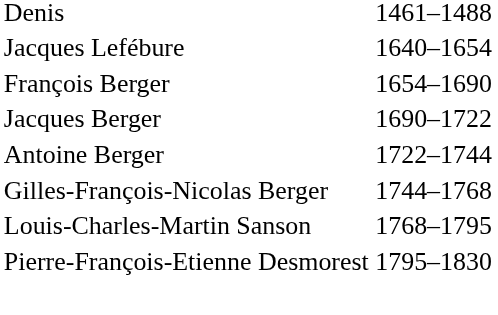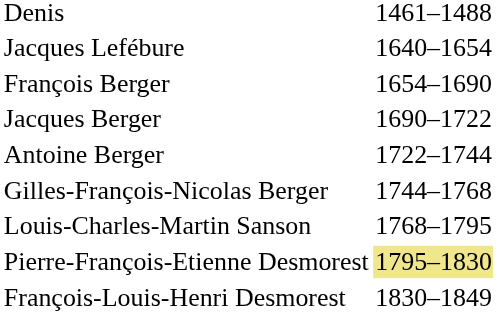 <table>
 <tr>
 <td>Denis</td>
 <td>1461–1488</td>
 </tr>
 <tr>
 <td>Jacques Lefébure</td>
 <td>1640–1654</td>
 </tr>
 <tr>
 <td>François Berger</td>
 <td>1654–1690</td>
 </tr>
 <tr>
 <td>Jacques Berger</td>
 <td>1690–1722</td>
 </tr>
 <tr>
 <td>Antoine Berger</td>
 <td>1722–1744</td>
 </tr>
 <tr>
 <td>Gilles-François-Nicolas Berger</td>
 <td>1744–1768</td>
 </tr>
 <tr>
 <td>Louis-Charles-Martin Sanson</td>
 <td>1768–1795</td>
 </tr>
 <tr>
 <td>Pierre-François-Etienne Desmorest</td>
-<td>1795–1830</td>
+<td style="background: khaki;">1795–1830</td>
+</tr>
+<tr>
+<td>François-Louis-Henri Desmorest</td>
+<td>1830–1849</td>
 </tr>
 </table>
